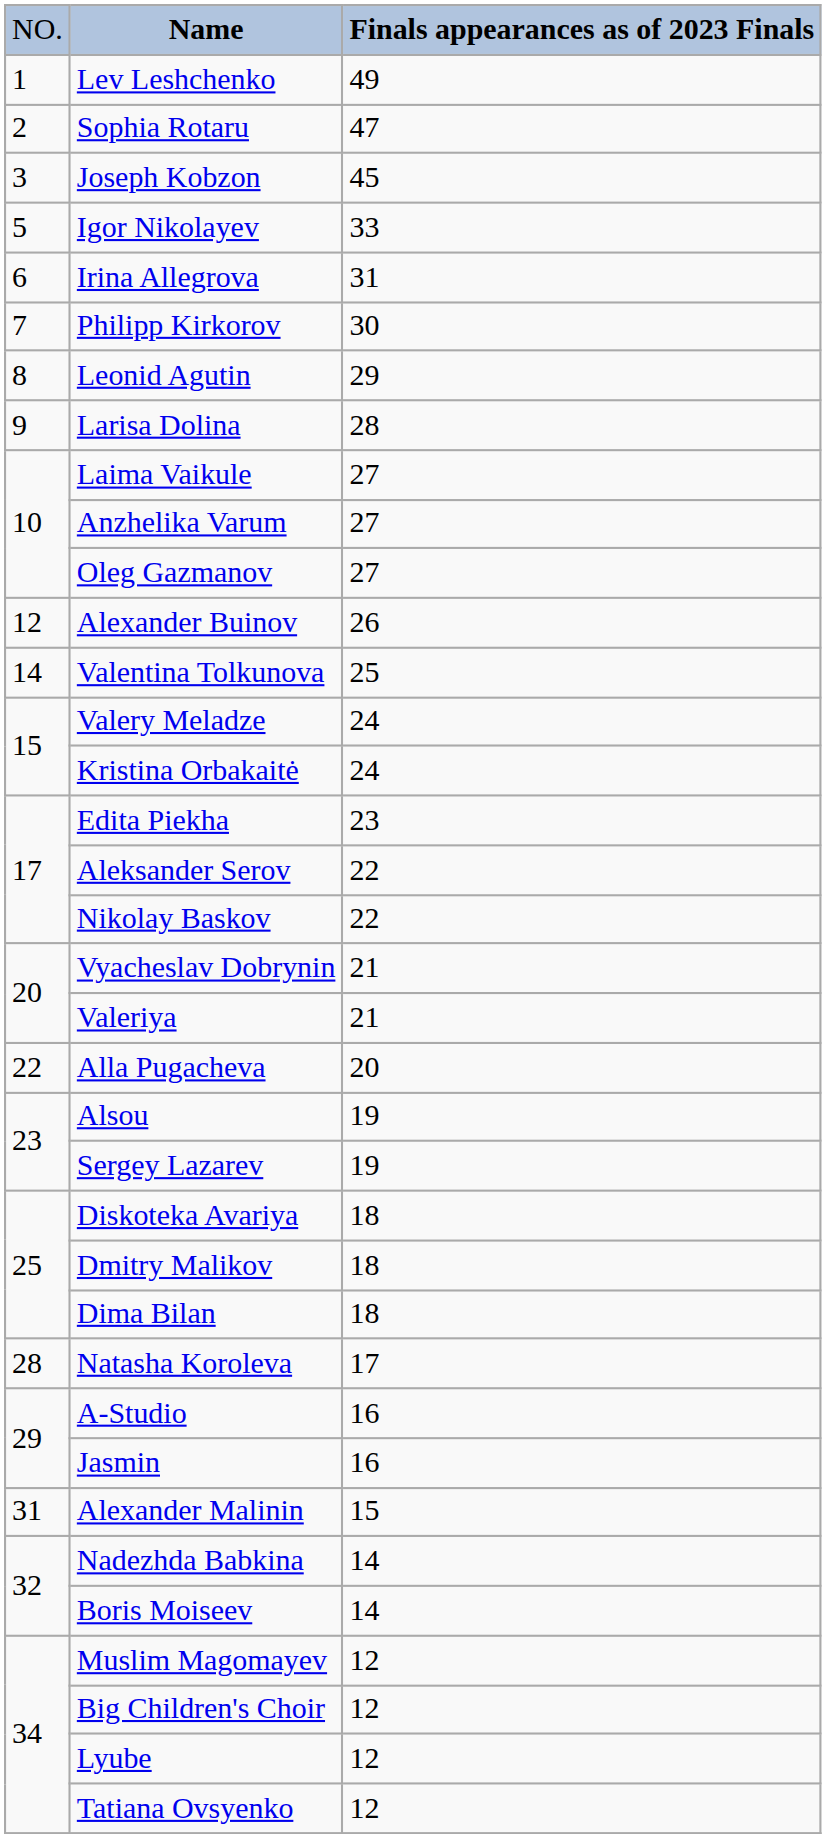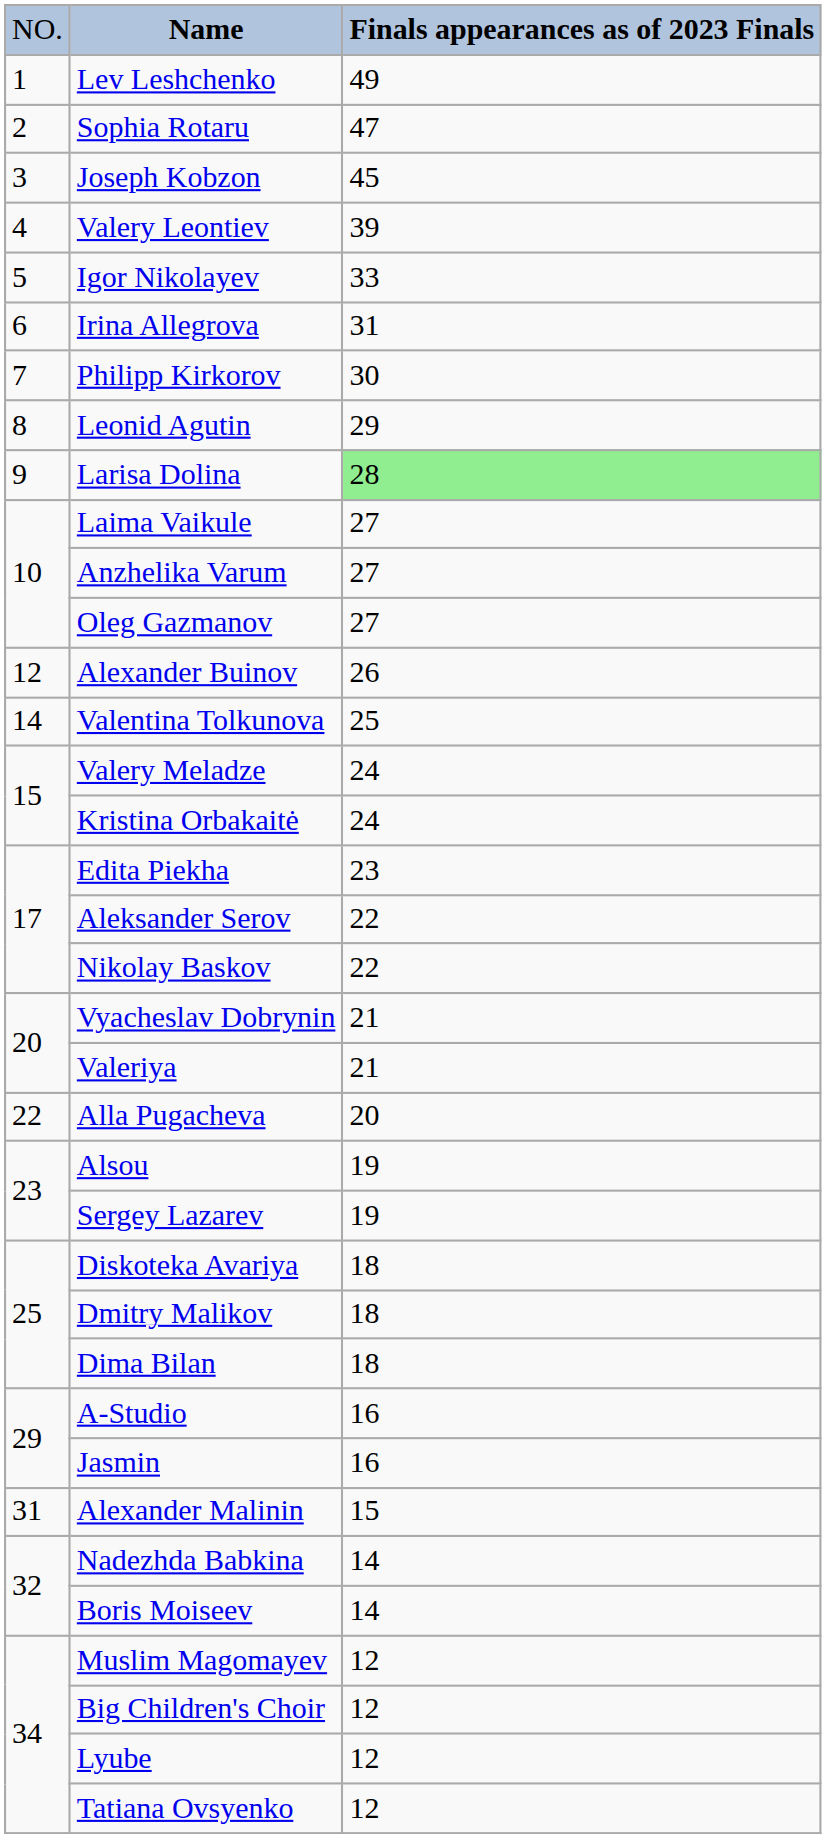 <table class="wikitable" style="font-size:90%;">
 <tr>
 <td style="background:#B0C4DE;">NO.</td>
 <th style="background:#B0C4DE;">Name</th>
 <th style="background:#B0C4DE;">Finals appearances as of 2023 Finals</th>
 </tr>
 <tr ---->
 <td>1</td>
 <td><a href='#'>Lev Leshchenko</a></td>
 <td>49</td>
 </tr>
 <tr ---->
 <td>2</td>
 <td><a href='#'>Sophia Rotaru</a></td>
 <td>47</td>
 </tr>
 <tr ---->
 <td>3</td>
 <td><a href='#'>Joseph Kobzon</a></td>
 <td>45</td>
+</tr>
+<tr>
+<td>4</td>
+<td><a href='#'>Valery Leontiev</a></td>
+<td>39</td>
 </tr>
 <tr ---->
 <td>5</td>
 <td><a href='#'>Igor Nikolayev</a></td>
 <td>33</td>
 </tr>
 <tr ---->
 <td>6</td>
 <td><a href='#'>Irina Allegrova</a></td>
 <td>31</td>
 </tr>
 <tr>
 <td>7</td>
 <td><a href='#'>Philipp Kirkorov</a></td>
 <td>30</td>
 </tr>
 <tr ---->
 <td>8</td>
 <td><a href='#'>Leonid Agutin</a></td>
 <td>29</td>
 </tr>
 <tr ---->
 <td>9</td>
 <td><a href='#'>Larisa Dolina</a></td>
-<td>28</td>
+<td style="background: lightgreen;">28</td>
 </tr>
 <tr ---->
 <td rowspan="3">10</td>
 <td><a href='#'>Laima Vaikule</a></td>
 <td>27</td>
 </tr>
 <tr ---->
 <td><a href='#'>Anzhelika Varum</a></td>
 <td>27</td>
 </tr>
 <tr ---->
 <td><a href='#'>Oleg Gazmanov</a></td>
 <td>27</td>
 </tr>
 <tr ---->
 <td>12</td>
 <td><a href='#'>Alexander Buinov</a></td>
 <td>26</td>
 </tr>
 <tr ---->
 <td>14</td>
 <td><a href='#'>Valentina Tolkunova</a></td>
 <td>25</td>
 </tr>
 <tr ---->
 <td rowspan="2">15</td>
 <td><a href='#'>Valery Meladze</a></td>
 <td>24</td>
 </tr>
 <tr ---->
 <td><a href='#'>Kristina Orbakaitė</a></td>
 <td>24</td>
 </tr>
 <tr ---->
 <td rowspan="3">17</td>
 <td><a href='#'>Edita Piekha</a></td>
 <td>23</td>
 </tr>
 <tr ---->
 <td><a href='#'>Aleksander Serov</a></td>
 <td>22</td>
 </tr>
 <tr --------->
 <td><a href='#'>Nikolay Baskov</a></td>
 <td>22</td>
 </tr>
 <tr ---->
 <td rowspan="2">20</td>
 <td><a href='#'>Vyacheslav Dobrynin</a></td>
 <td>21</td>
 </tr>
 <tr ---->
 <td><a href='#'>Valeriya</a></td>
 <td>21</td>
 </tr>
 <tr ---->
 <td>22</td>
 <td><a href='#'>Alla Pugacheva</a></td>
 <td>20</td>
 </tr>
 <tr ---->
 <td rowspan="2">23</td>
 <td><a href='#'>Alsou</a></td>
 <td>19</td>
 </tr>
 <tr>
 <td><a href='#'>Sergey Lazarev</a></td>
 <td>19</td>
 </tr>
 <tr>
 <td rowspan="3">25</td>
 <td><a href='#'>Diskoteka Avariya</a></td>
 <td>18</td>
 </tr>
 <tr ---->
 <td><a href='#'>Dmitry Malikov</a></td>
 <td>18</td>
 </tr>
 <tr>
 <td><a href='#'>Dima Bilan</a></td>
 <td>18</td>
 </tr>
-<tr ---->
-<td>28</td>
-<td><a href='#'>Natasha Koroleva</a></td>
-<td>17</td>
-</tr>
 <tr --------->
 <td rowspan="2">29</td>
 <td><a href='#'>A-Studio</a></td>
 <td>16</td>
 </tr>
 <tr --------->
 <td><a href='#'>Jasmin</a></td>
 <td>16</td>
 </tr>
 <tr>
 <td>31</td>
 <td><a href='#'>Alexander Malinin</a></td>
 <td>15</td>
 </tr>
 <tr --------->
 <td rowspan="2">32</td>
 <td><a href='#'>Nadezhda Babkina</a></td>
 <td>14</td>
 </tr>
 <tr>
 <td><a href='#'>Boris Moiseev</a></td>
 <td>14</td>
 </tr>
 <tr --------->
 <td rowspan="4">34</td>
 <td><a href='#'>Muslim Magomayev</a></td>
 <td>12</td>
 </tr>
 <tr --------->
 <td><a href='#'>Big Children's Choir</a></td>
 <td>12</td>
 </tr>
 <tr --------->
 <td><a href='#'>Lyube</a></td>
 <td>12</td>
 </tr>
 <tr --------->
 <td><a href='#'>Tatiana Ovsyenko</a></td>
 <td>12</td>
 </tr>
 <tr --------->
 </tr>
 </table>
